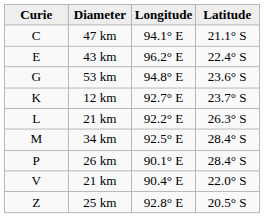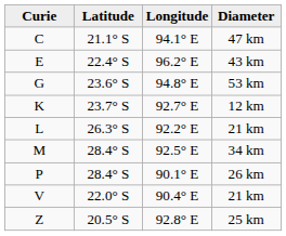 <table class="wikitable">
 <tr>
 <th width="25%" style="background:#eeeeee;">Curie</th>
+<th width="25%" style="background:#eeeeee;">Latitude</th>
+<th width="25%" style="background:#eeeeee;">Longitude</th>
 <th width="25%" style="background:#eeeeee;">Diameter</th>
-<th width="25%" style="background:#eeeeee;">Longitude</th>
-<th width="25%" style="background:#eeeeee;">Latitude</th>
 </tr>
 <tr>
 <td align="center">C</td>
+<td align="center">21.1° S</td>
+<td align="center">94.1° E</td>
 <td align="center">47 km</td>
-<td align="center">94.1° E</td>
-<td align="center">21.1° S</td>
 </tr>
 <tr>
 <td align="center">E</td>
+<td align="center">22.4° S</td>
+<td align="center">96.2° E</td>
 <td align="center">43 km</td>
-<td align="center">96.2° E</td>
-<td align="center">22.4° S</td>
 </tr>
 <tr>
 <td align="center">G</td>
+<td align="center">23.6° S</td>
+<td align="center">94.8° E</td>
 <td align="center">53 km</td>
-<td align="center">94.8° E</td>
-<td align="center">23.6° S</td>
 </tr>
 <tr>
 <td align="center">K</td>
+<td align="center">23.7° S</td>
+<td align="center">92.7° E</td>
 <td align="center">12 km</td>
-<td align="center">92.7° E</td>
-<td align="center">23.7° S</td>
 </tr>
 <tr>
 <td align="center">L</td>
+<td align="center">26.3° S</td>
+<td align="center">92.2° E</td>
 <td align="center">21 km</td>
-<td align="center">92.2° E</td>
-<td align="center">26.3° S</td>
 </tr>
 <tr>
 <td align="center">M</td>
+<td align="center">28.4° S</td>
+<td align="center">92.5° E</td>
 <td align="center">34 km</td>
-<td align="center">92.5° E</td>
-<td align="center">28.4° S</td>
 </tr>
 <tr>
 <td align="center">P</td>
+<td align="center">28.4° S</td>
+<td align="center">90.1° E</td>
 <td align="center">26 km</td>
-<td align="center">90.1° E</td>
-<td align="center">28.4° S</td>
 </tr>
 <tr>
 <td align="center">V</td>
+<td align="center">22.0° S</td>
+<td align="center">90.4° E</td>
 <td align="center">21 km</td>
-<td align="center">90.4° E</td>
-<td align="center">22.0° S</td>
 </tr>
 <tr>
 <td align="center">Z</td>
+<td align="center">20.5° S</td>
+<td align="center">92.8° E</td>
 <td align="center">25 km</td>
-<td align="center">92.8° E</td>
-<td align="center">20.5° S</td>
 </tr>
 </table>
